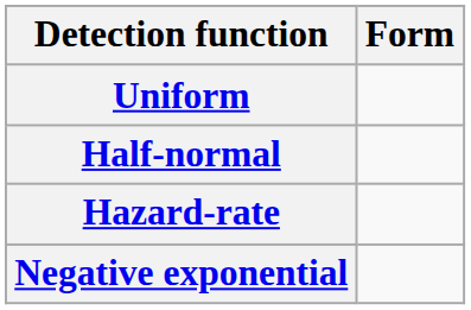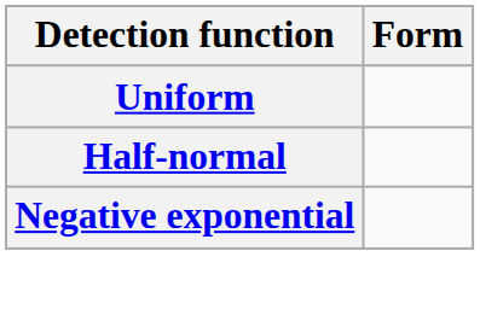 <table class="wikitable">
 <tr>
 <th>Detection function</th>
 <th>Form</th>
 </tr>
 <tr>
 <th><a href='#'>Uniform</a></th>
 <td></td>
 </tr>
 <tr>
 <th><a href='#'>Half-normal</a></th>
 <td></td>
 </tr>
 <tr>
-<th><a href='#'>Hazard-rate</a></th>
-<td></td>
-</tr>
-<tr>
 <th><a href='#'>Negative exponential</a></th>
 <td></td>
 </tr>
 </table>
